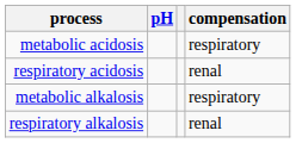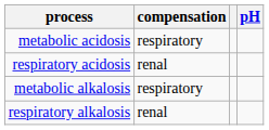 <table class="wikitable">
 <tr>
 <th>process</th>
+<th>compensation</th>
+<th></th>
 <th><a href='#'>pH</a></th>
-<th></th>
-<th>compensation</th>
 </tr>
 <tr>
 <td style="text-align:right;"><a href='#'>metabolic acidosis</a></td>
+<td>respiratory</td>
 <td style="text-align:center;"></td>
 <td style="text-align:center;"></td>
-<td>respiratory</td>
 </tr>
 <tr>
 <td style="text-align:right;"><a href='#'>respiratory acidosis</a></td>
+<td>renal</td>
 <td style="text-align:center;"></td>
 <td style="text-align:center;"></td>
-<td>renal</td>
 </tr>
 <tr>
 <td style="text-align:right;"><a href='#'>metabolic alkalosis</a></td>
+<td>respiratory</td>
 <td style="text-align:center;"></td>
 <td style="text-align:center;"></td>
-<td>respiratory</td>
 </tr>
 <tr>
 <td style="text-align:right;"><a href='#'>respiratory alkalosis</a></td>
+<td>renal</td>
 <td style="text-align:center;"></td>
 <td style="text-align:center;"></td>
-<td>renal</td>
 </tr>
 </table>
